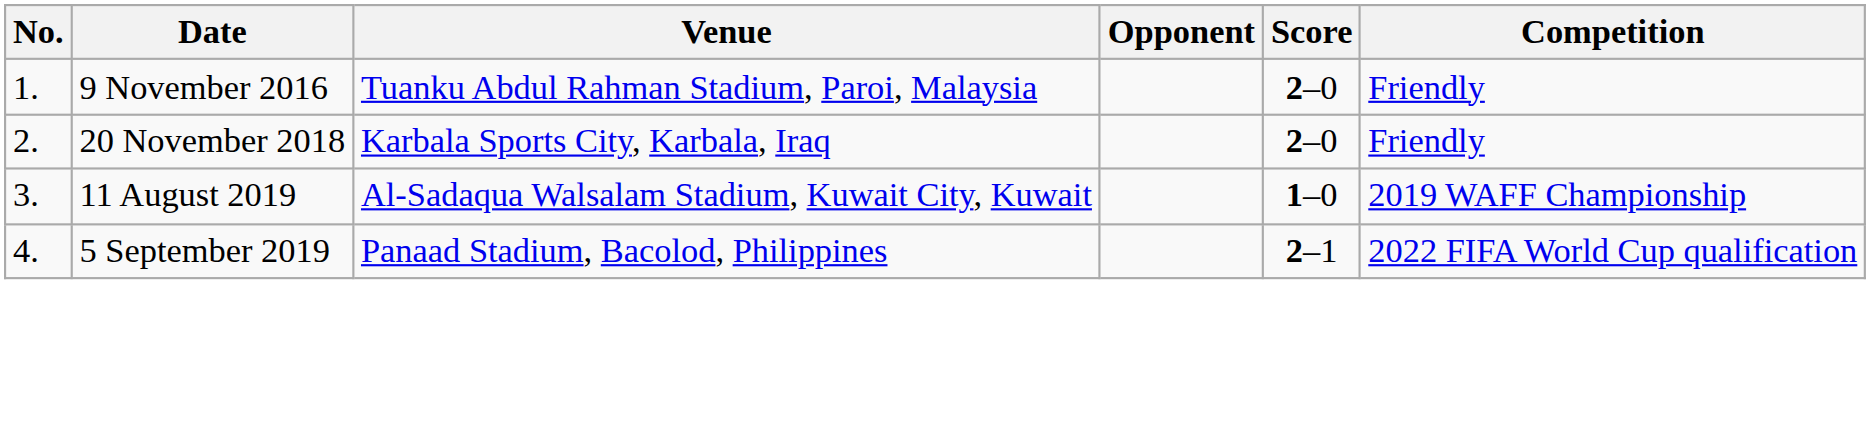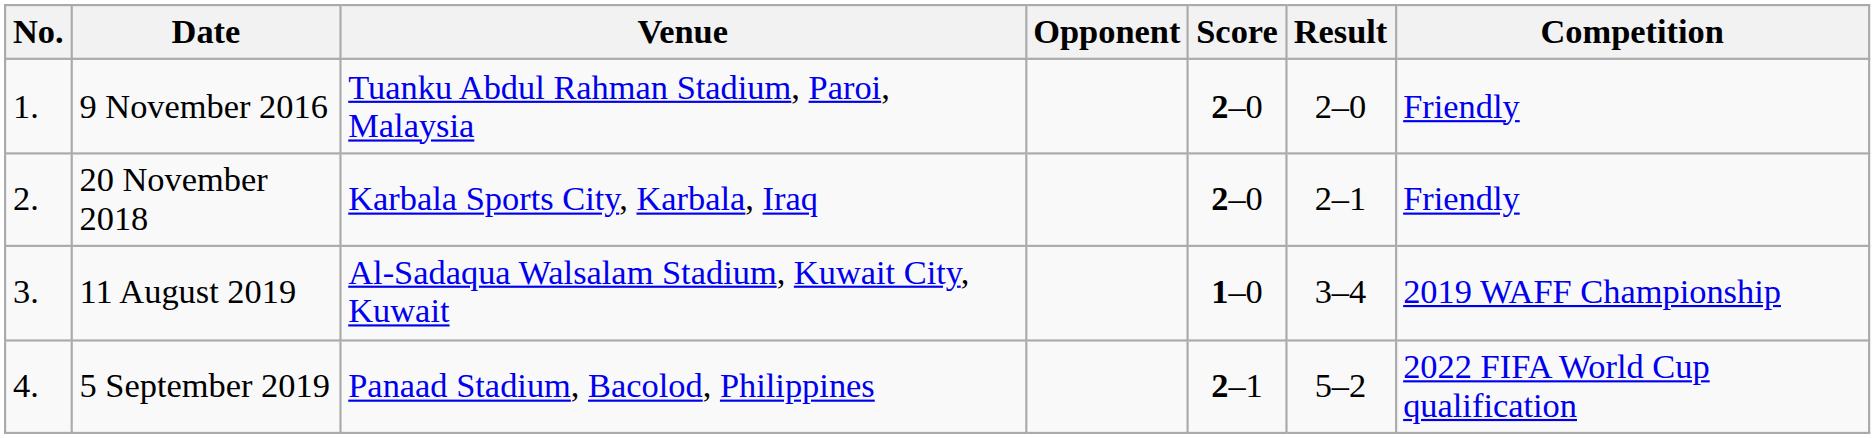 <table class="wikitable" style="font-size:100%;">
 <tr>
 <th>No.</th>
 <th>Date</th>
 <th>Venue</th>
 <th>Opponent</th>
 <th>Score</th>
+<th>Result</th>
 <th>Competition</th>
 </tr>
 <tr>
 <td>1.</td>
 <td>9 November 2016</td>
 <td><a href='#'>Tuanku Abdul Rahman Stadium</a>, <a href='#'>Paroi</a>, <a href='#'>Malaysia</a></td>
 <td></td>
 <td align=center><strong>2</strong>–0</td>
+<td align=center>2–0</td>
 <td><a href='#'>Friendly</a></td>
 </tr>
 <tr>
 <td>2.</td>
 <td>20 November 2018</td>
 <td><a href='#'>Karbala Sports City</a>, <a href='#'>Karbala</a>, <a href='#'>Iraq</a></td>
 <td></td>
 <td align=center><strong>2</strong>–0</td>
+<td align=center>2–1</td>
 <td><a href='#'>Friendly</a></td>
 </tr>
 <tr>
 <td>3.</td>
 <td>11 August 2019</td>
 <td><a href='#'>Al-Sadaqua Walsalam Stadium</a>, <a href='#'>Kuwait City</a>, <a href='#'>Kuwait</a></td>
 <td></td>
 <td align=center><strong>1</strong>–0</td>
+<td align=center>3–4</td>
 <td><a href='#'>2019 WAFF Championship</a></td>
 </tr>
 <tr>
 <td>4.</td>
 <td>5 September 2019</td>
 <td><a href='#'>Panaad Stadium</a>, <a href='#'>Bacolod</a>, <a href='#'>Philippines</a></td>
 <td></td>
 <td align=center><strong>2</strong>–1</td>
+<td align=center>5–2</td>
 <td><a href='#'>2022 FIFA World Cup qualification</a></td>
 </tr>
 </table>
